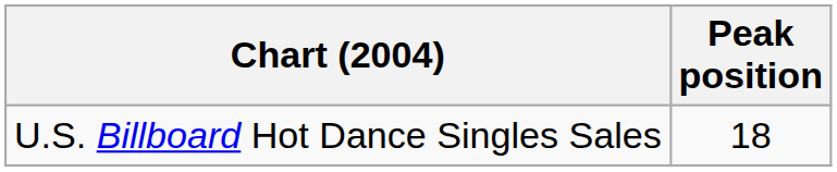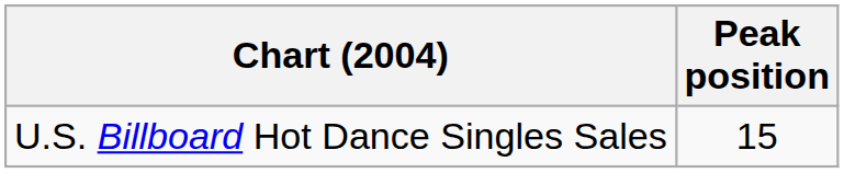 <table class="wikitable">
 <tr>
 <th align="left">Chart (2004)</th>
 <th style="text-align:center;">Peak <br>position</th>
 </tr>
 <tr>
 <td align="left">U.S. <em><a href='#'>Billboard</a></em> Hot Dance Singles Sales</td>
-<td style="text-align:center;">18</td>
+<td style="text-align:center;">15</td>
 </tr>
 </table>
